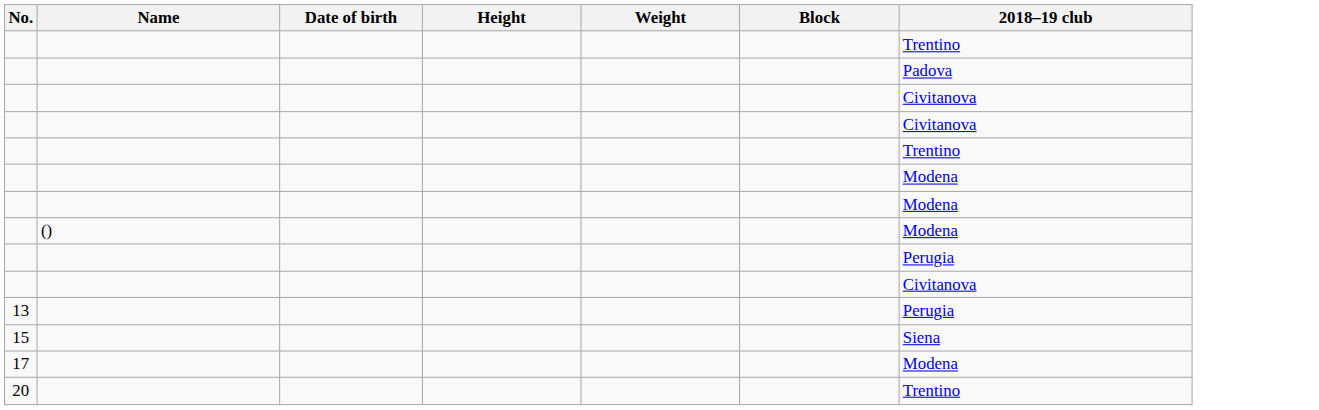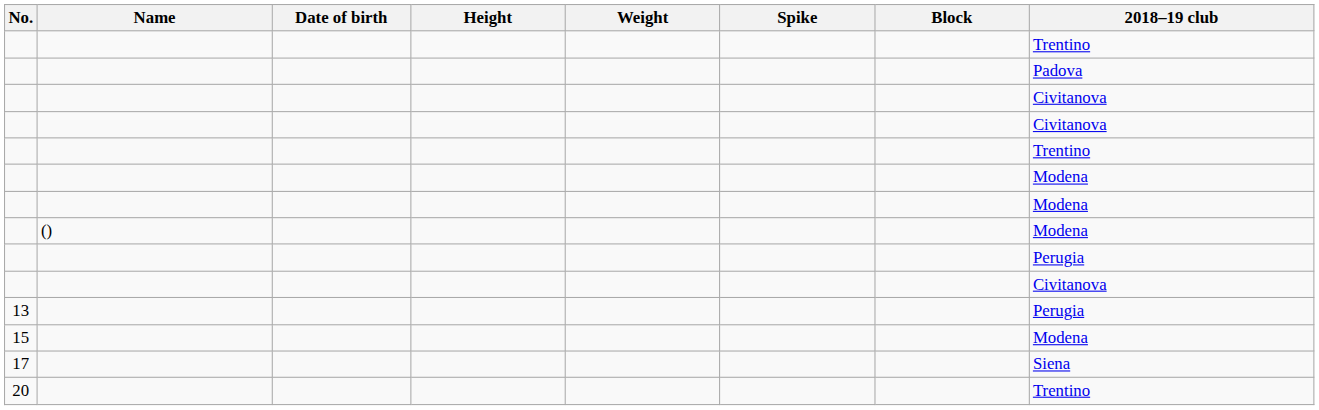 <table class="wikitable sortable" style="font-size:100%; text-align:center">
 <tr>
 <th>No.</th>
 <th style="width:14em">Name</th>
 <th style="width:8em">Date of birth</th>
 <th style="width:9em">Height</th>
 <th style="width:9em">Weight</th>
+<th style="width:9em">Spike</th>
 <th style="width:9em">Block</th>
 <th style="width:17em">2018–19 club</th>
 </tr>
 <tr>
 <td></td>
 <td align=left></td>
 <td align=right></td>
+<td></td>
 <td></td>
 <td></td>
 <td></td>
 <td align=left> <a href='#'>Trentino</a></td>
 </tr>
 <tr>
 <td></td>
 <td align=left></td>
 <td align=right></td>
 <td></td>
 <td></td>
 <td></td>
+<td></td>
 <td align=left> <a href='#'>Padova</a></td>
 </tr>
 <tr>
 <td></td>
 <td align=left></td>
 <td align=right></td>
+<td></td>
 <td></td>
 <td></td>
 <td></td>
 <td align=left> <a href='#'>Civitanova</a></td>
 </tr>
 <tr>
 <td></td>
 <td align=left></td>
 <td align=right></td>
 <td></td>
 <td></td>
 <td></td>
+<td></td>
 <td align=left> <a href='#'>Civitanova</a></td>
 </tr>
 <tr>
 <td></td>
 <td align=left></td>
 <td align=right></td>
+<td></td>
 <td></td>
 <td></td>
 <td></td>
 <td align=left> <a href='#'>Trentino</a></td>
 </tr>
 <tr>
 <td></td>
 <td align=left></td>
 <td align=right></td>
 <td></td>
 <td></td>
 <td></td>
+<td></td>
 <td align=left> <a href='#'>Modena</a></td>
 </tr>
 <tr>
 <td></td>
 <td align=left></td>
 <td align=right></td>
+<td></td>
 <td></td>
 <td></td>
 <td></td>
 <td align=left> <a href='#'>Modena</a></td>
 </tr>
 <tr>
 <td></td>
 <td align=left> ()</td>
 <td align=right></td>
 <td></td>
 <td></td>
 <td></td>
+<td></td>
 <td align=left> <a href='#'>Modena</a></td>
 </tr>
 <tr>
 <td></td>
 <td align=left></td>
 <td align=right></td>
+<td></td>
 <td></td>
 <td></td>
 <td></td>
 <td align=left> <a href='#'>Perugia</a></td>
 </tr>
 <tr>
 <td></td>
 <td align=left></td>
 <td align=right></td>
 <td></td>
 <td></td>
 <td></td>
+<td></td>
 <td align=left> <a href='#'>Civitanova</a></td>
 </tr>
 <tr>
 <td>13</td>
 <td align=left></td>
 <td align=right></td>
+<td></td>
 <td></td>
 <td></td>
 <td></td>
 <td align=left> <a href='#'>Perugia</a></td>
 </tr>
 <tr>
 <td>15</td>
 <td align=left></td>
 <td align=right></td>
 <td></td>
 <td></td>
 <td></td>
-<td align=left> <a href='#'>Siena</a></td>
+<td></td>
+<td align=left> <a href='#'>Modena</a></td>
 </tr>
 <tr>
 <td>17</td>
 <td align=left></td>
 <td align=right></td>
 <td></td>
 <td></td>
 <td></td>
-<td align=left> <a href='#'>Modena</a></td>
+<td></td>
+<td align=left> <a href='#'>Siena</a></td>
 </tr>
 <tr>
 <td>20</td>
 <td align=left></td>
 <td align=right></td>
 <td></td>
 <td></td>
 <td></td>
+<td></td>
 <td align=left> <a href='#'>Trentino</a></td>
 </tr>
 </table>
